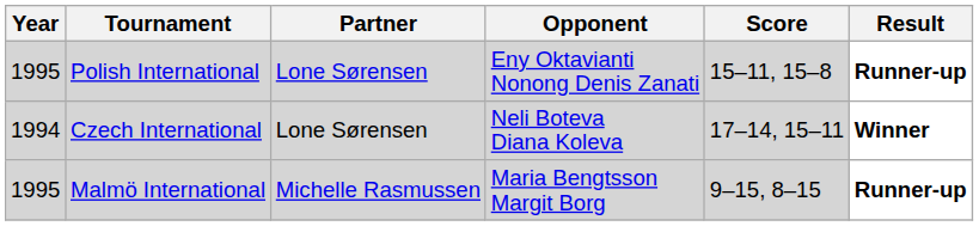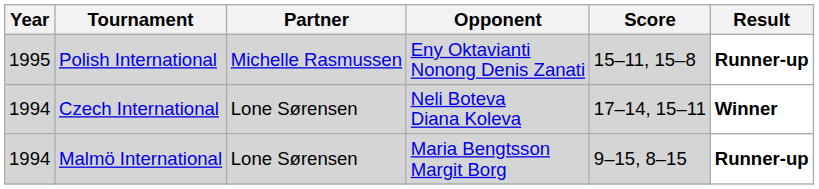 <table class="sortable wikitable" style="font-size:90%;">
 <tr>
 <th>Year</th>
 <th>Tournament</th>
 <th>Partner</th>
 <th>Opponent</th>
 <th>Score</th>
 <th>Result</th>
 </tr>
 <tr style="background:#D5D5D5">
 <td align="center">1995</td>
 <td align="left"><a href='#'>Polish International</a></td>
-<td align="left"> <a href='#'>Lone Sørensen</a></td>
+<td align="left"> <a href='#'>Michelle Rasmussen</a></td>
 <td align="left"> <a href='#'>Eny Oktavianti</a><br> <a href='#'>Nonong Denis Zanati</a></td>
 <td align="left">15–11, 15–8</td>
 <td style="text-align:left; background:white"> <strong>Runner-up</strong></td>
 </tr>
 <tr style="background:#D5D5D5">
 <td align="center">1994</td>
 <td align="left"><a href='#'>Czech International</a></td>
 <td align="left"> Lone Sørensen</td>
 <td align="left"> <a href='#'>Neli Boteva</a><br> <a href='#'>Diana Koleva</a></td>
 <td align="left">17–14, 15–11</td>
 <td style="text-align:left; background:white"> <strong>Winner</strong></td>
 </tr>
 <tr style="background:#D5D5D5">
-<td align="center">1995</td>
+<td align="center">1994</td>
 <td align="left"><a href='#'>Malmö International</a></td>
-<td align="left"> <a href='#'>Michelle Rasmussen</a></td>
+<td align="left"> Lone Sørensen</td>
 <td align="left"> <a href='#'>Maria Bengtsson</a><br> <a href='#'>Margit Borg</a></td>
 <td align="left">9–15, 8–15</td>
 <td style="text-align:left; background:white"> <strong>Runner-up</strong></td>
 </tr>
 </table>
